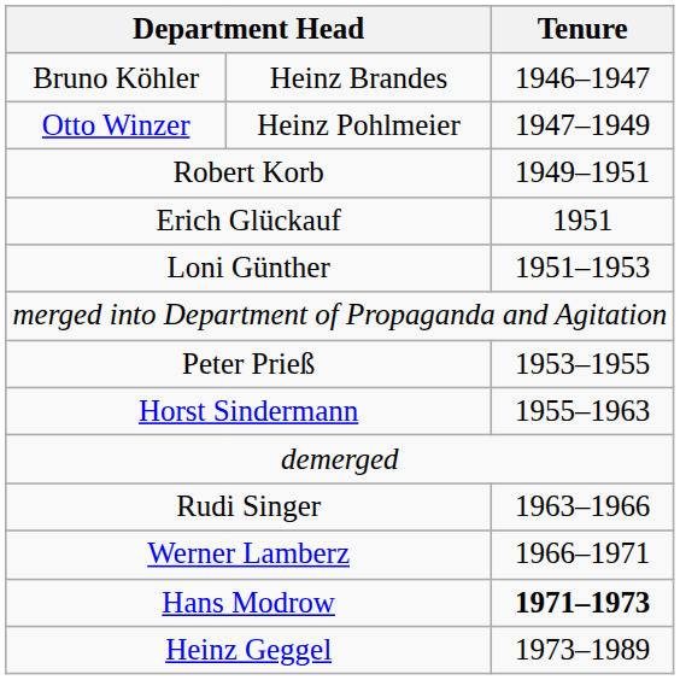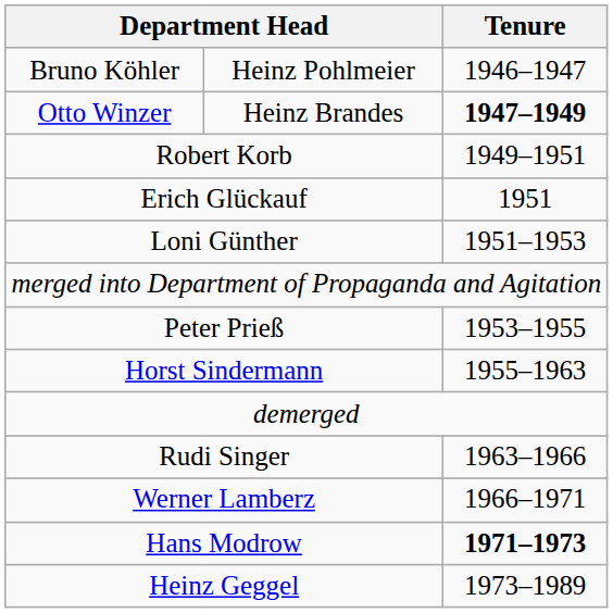 <table class="wikitable" style="text-align: center;">
 <tr>
 <th colspan="2">Department Head</th>
 <th>Tenure</th>
 </tr>
 <tr>
 <td>Bruno Köhler</td>
-<td>Heinz Brandes</td>
+<td>Heinz Pohlmeier</td>
 <td>1946–1947</td>
 </tr>
 <tr>
 <td><a href='#'>Otto Winzer</a></td>
-<td>Heinz Pohlmeier</td>
-<td>1947–1949</td>
+<td>Heinz Brandes</td>
+<td><strong>1947–1949</strong></td>
 </tr>
 <tr>
 <td colspan="2">Robert Korb</td>
 <td>1949–1951</td>
 </tr>
 <tr>
 <td colspan="2">Erich Glückauf</td>
 <td>1951</td>
 </tr>
 <tr>
 <td colspan="2">Loni Günther</td>
 <td>1951–1953</td>
 </tr>
 <tr>
 <td colspan="3"><em>merged into Department of Propaganda and Agitation</em></td>
 </tr>
 <tr>
 <td colspan="2">Peter Prieß</td>
 <td>1953–1955</td>
 </tr>
 <tr>
 <td colspan="2"><a href='#'>Horst Sindermann</a></td>
 <td>1955–1963</td>
 </tr>
 <tr>
 <td colspan="3"><em>demerged</em></td>
 </tr>
 <tr>
 <td colspan="2">Rudi Singer</td>
 <td>1963–1966</td>
 </tr>
 <tr>
 <td colspan="2"><a href='#'>Werner Lamberz</a></td>
 <td>1966–1971</td>
 </tr>
 <tr>
 <td colspan="2"><a href='#'>Hans Modrow</a></td>
 <td><strong>1971–1973</strong></td>
 </tr>
 <tr>
 <td colspan="2"><a href='#'>Heinz Geggel</a></td>
 <td>1973–1989</td>
 </tr>
 </table>
